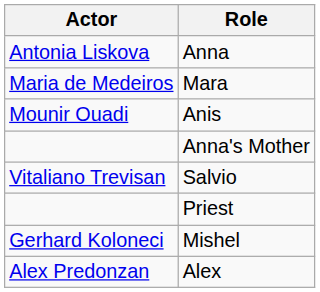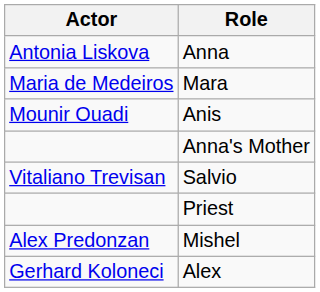 <table class="wikitable">
 <tr>
 <th>Actor</th>
 <th>Role</th>
 </tr>
 <tr>
 <td><a href='#'>Antonia Liskova</a></td>
 <td>Anna</td>
 </tr>
 <tr>
 <td><a href='#'>Maria de Medeiros</a></td>
 <td>Mara</td>
 </tr>
 <tr>
 <td><a href='#'>Mounir Ouadi</a></td>
 <td>Anis</td>
 </tr>
 <tr>
 <td></td>
 <td>Anna's Mother</td>
 </tr>
 <tr>
 <td><a href='#'>Vitaliano Trevisan</a></td>
 <td>Salvio</td>
 </tr>
 <tr>
 <td></td>
 <td>Priest</td>
 </tr>
 <tr>
-<td><a href='#'>Gerhard Koloneci</a></td>
+<td><a href='#'>Alex Predonzan</a></td>
 <td>Mishel</td>
 </tr>
 <tr>
-<td><a href='#'>Alex Predonzan</a></td>
+<td><a href='#'>Gerhard Koloneci</a></td>
 <td>Alex</td>
 </tr>
 </table>
